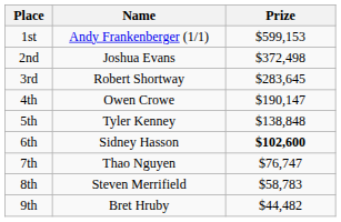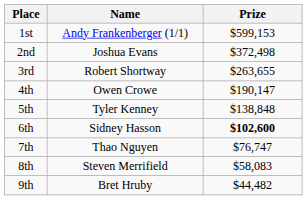 <table class="wikitable">
 <tr>
 <th width="50">Place</th>
 <th width="200">Name</th>
 <th width="125">Prize</th>
 </tr>
 <tr>
 <td align = "center">1st</td>
 <td align = "center"><a href='#'>Andy Frankenberger</a> (1/1)</td>
 <td align = "center">$599,153</td>
 </tr>
 <tr>
 <td align = "center">2nd</td>
 <td align = "center">Joshua Evans</td>
 <td align = "center">$372,498</td>
 </tr>
 <tr>
 <td align = "center">3rd</td>
 <td align = "center">Robert Shortway</td>
-<td align = "center">$283,645</td>
+<td align = "center">$263,655</td>
 </tr>
 <tr>
 <td align = "center">4th</td>
 <td align = "center">Owen Crowe</td>
 <td align = "center">$190,147</td>
 </tr>
 <tr>
 <td align = "center">5th</td>
 <td align = "center">Tyler Kenney</td>
 <td align = "center">$138,848</td>
 </tr>
 <tr>
 <td align = "center">6th</td>
 <td align = "center">Sidney Hasson</td>
 <td align = "center"><strong>$102,600</strong></td>
 </tr>
 <tr>
 <td align = "center">7th</td>
 <td align = "center">Thao Nguyen</td>
 <td align = "center">$76,747</td>
 </tr>
 <tr>
 <td align = "center">8th</td>
 <td align = "center">Steven Merrifield</td>
-<td align = "center">$58,783</td>
+<td align = "center">$58,083</td>
 </tr>
 <tr>
 <td align = "center">9th</td>
 <td align = "center">Bret Hruby</td>
 <td align = "center">$44,482</td>
 </tr>
 </table>
